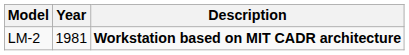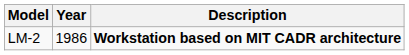 <table class="wikitable">
 <tr>
 <th>Model</th>
 <th>Year</th>
 <th>Description</th>
 </tr>
 <tr>
 <td>LM-2</td>
-<td>1981</td>
+<td>1986</td>
 <td><strong>Workstation based on MIT CADR architecture</strong></td>
 </tr>
 </table>
